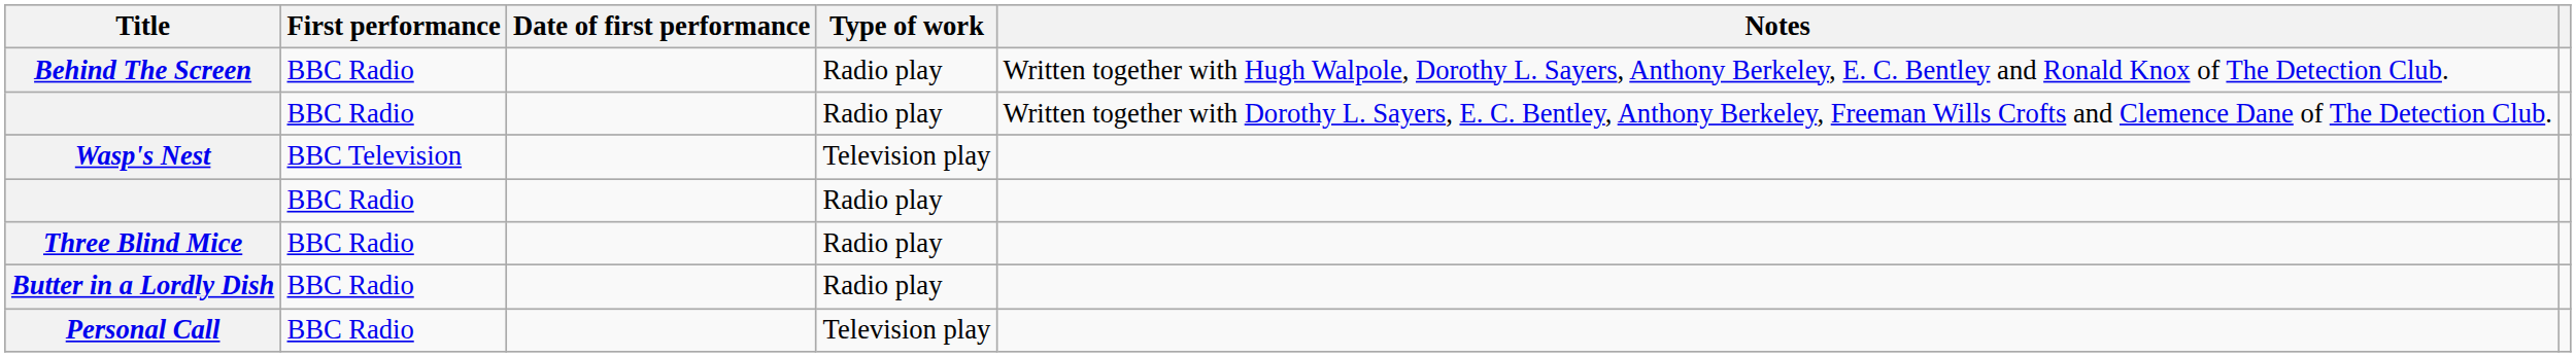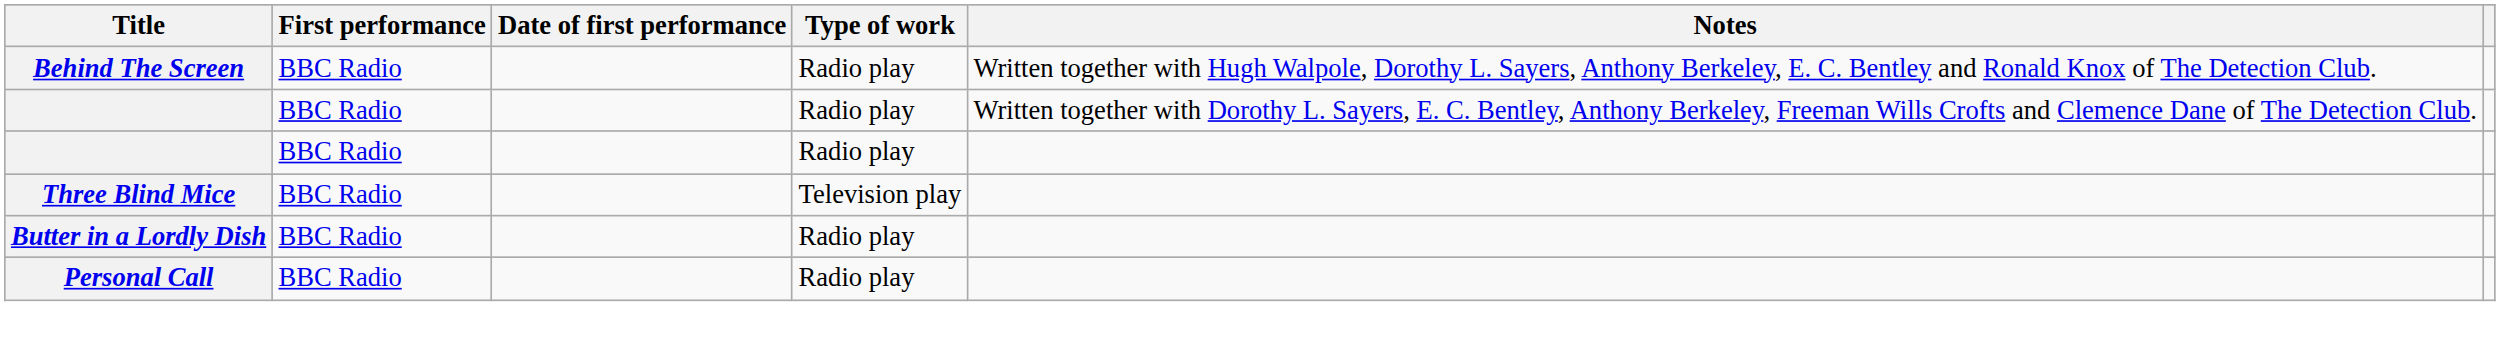 <table class="wikitable plainrowheaders sortable" style="margin-right: 0;">
 <tr>
 <th scope="col">Title</th>
 <th scope="col">First performance</th>
 <th scope="col">Date of first performance</th>
 <th scope="col">Type of work</th>
 <th scope="col" class="unsortable">Notes</th>
 <th scope="col" class="unsortable"></th>
 </tr>
 <tr>
 <th scope="row"><em><a href='#'>Behind The Screen</a></em></th>
 <td><a href='#'>BBC Radio</a></td>
 <td></td>
 <td>Radio play</td>
 <td>Written together with <a href='#'>Hugh Walpole</a>, <a href='#'>Dorothy L. Sayers</a>, <a href='#'>Anthony Berkeley</a>, <a href='#'>E. C. Bentley</a> and <a href='#'>Ronald Knox</a> of <a href='#'>The Detection Club</a>.</td>
 <td style="text-align: center;"></td>
 </tr>
 <tr>
 <th scope="row"></th>
 <td><a href='#'>BBC Radio</a></td>
 <td></td>
 <td>Radio play</td>
 <td>Written together with <a href='#'>Dorothy L. Sayers</a>, <a href='#'>E. C. Bentley</a>, <a href='#'>Anthony Berkeley</a>, <a href='#'>Freeman Wills Crofts</a> and <a href='#'>Clemence Dane</a> of <a href='#'>The Detection Club</a>.</td>
 <td style="text-align: center;"></td>
 </tr>
 <tr>
-<th scope="row"><em><a href='#'>Wasp's Nest</a></em></th>
-<td><a href='#'>BBC Television</a></td>
-<td></td>
-<td>Television play</td>
-<td></td>
-<td style="text-align: center;"></td>
-</tr>
-<tr>
 <th scope="row"></th>
 <td><a href='#'>BBC Radio</a></td>
 <td></td>
 <td>Radio play</td>
 <td></td>
 <td style="text-align: center;"></td>
 </tr>
 <tr>
 <th scope="row"><em><a href='#'>Three Blind Mice</a></em></th>
 <td><a href='#'>BBC Radio</a></td>
 <td></td>
-<td>Radio play</td>
+<td>Television play</td>
 <td></td>
 <td style="text-align: center;"></td>
 </tr>
 <tr>
 <th scope="row"><em><a href='#'>Butter in a Lordly Dish</a></em></th>
 <td><a href='#'>BBC Radio</a></td>
 <td></td>
 <td>Radio play</td>
 <td></td>
 <td style="text-align: center;"></td>
 </tr>
 <tr>
 <th scope="row"><em><a href='#'>Personal Call</a></em></th>
 <td><a href='#'>BBC Radio</a></td>
 <td></td>
-<td>Television play</td>
+<td>Radio play</td>
 <td></td>
 <td style="text-align: center;"></td>
 </tr>
 </table>
